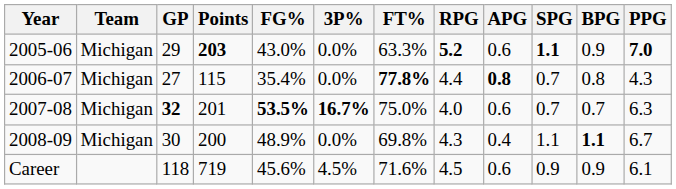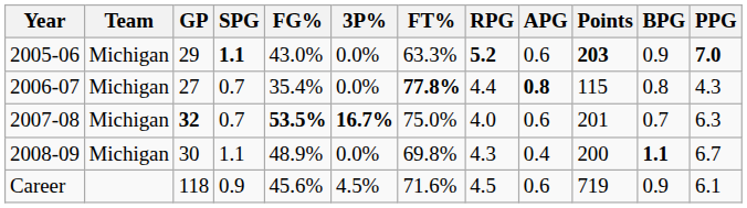 <table class="wikitable">
 <tr>
 <th>Year</th>
 <th>Team</th>
 <th>GP</th>
-<th>Points</th>
+<th>SPG</th>
 <th>FG%</th>
 <th>3P%</th>
 <th>FT%</th>
 <th>RPG</th>
 <th>APG</th>
-<th>SPG</th>
+<th>Points</th>
 <th>BPG</th>
 <th>PPG</th>
 </tr>
 <tr>
 <td>2005-06</td>
 <td>Michigan</td>
 <td>29</td>
-<td><strong>203</strong></td>
+<td><strong>1.1</strong></td>
 <td>43.0%</td>
 <td>0.0%</td>
 <td>63.3%</td>
 <td><strong>5.2</strong></td>
 <td>0.6</td>
-<td><strong>1.1</strong></td>
+<td><strong>203</strong></td>
 <td>0.9</td>
 <td><strong>7.0</strong></td>
 </tr>
 <tr>
 <td>2006-07</td>
 <td>Michigan</td>
 <td>27</td>
-<td>115</td>
+<td>0.7</td>
 <td>35.4%</td>
 <td>0.0%</td>
 <td><strong>77.8%</strong></td>
 <td>4.4</td>
 <td><strong>0.8</strong></td>
-<td>0.7</td>
+<td>115</td>
 <td>0.8</td>
 <td>4.3</td>
 </tr>
 <tr>
 <td>2007-08</td>
 <td>Michigan</td>
 <td><strong>32</strong></td>
-<td>201</td>
+<td>0.7</td>
 <td><strong>53.5%</strong></td>
 <td><strong>16.7%</strong></td>
 <td>75.0%</td>
 <td>4.0</td>
 <td>0.6</td>
-<td>0.7</td>
+<td>201</td>
 <td>0.7</td>
 <td>6.3</td>
 </tr>
 <tr>
 <td>2008-09</td>
 <td>Michigan</td>
 <td>30</td>
-<td>200</td>
+<td>1.1</td>
 <td>48.9%</td>
 <td>0.0%</td>
 <td>69.8%</td>
 <td>4.3</td>
 <td>0.4</td>
-<td>1.1</td>
+<td>200</td>
 <td><strong>1.1</strong></td>
 <td>6.7</td>
 </tr>
 <tr>
 <td>Career</td>
 <td></td>
 <td>118</td>
-<td>719</td>
+<td>0.9</td>
 <td>45.6%</td>
 <td>4.5%</td>
 <td>71.6%</td>
 <td>4.5</td>
 <td>0.6</td>
-<td>0.9</td>
+<td>719</td>
 <td>0.9</td>
 <td>6.1</td>
 </tr>
 </table>
